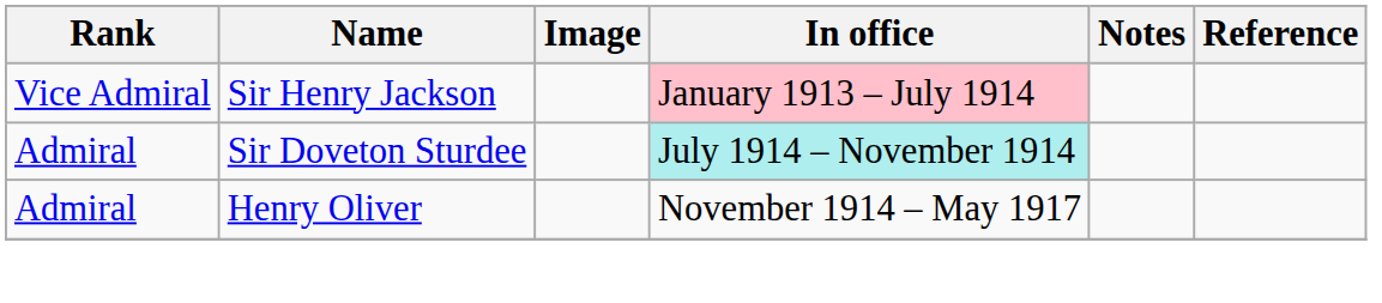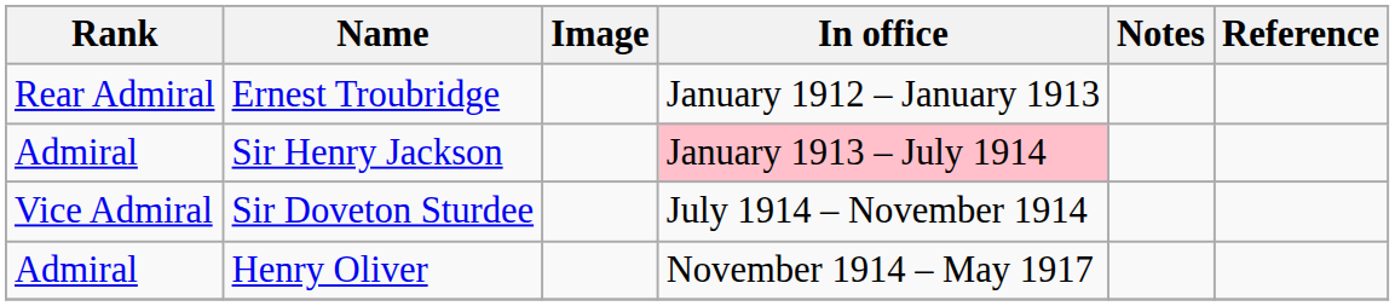 <table class="wikitable">
 <tr>
 <th>Rank</th>
 <th>Name</th>
 <th>Image</th>
 <th>In office</th>
 <th>Notes</th>
 <th>Reference</th>
 </tr>
 <tr>
-<td><a href='#'>Vice Admiral</a></td>
+<td><a href='#'>Rear Admiral</a></td>
+<td><a href='#'>Ernest Troubridge</a></td>
+<td></td>
+<td>January 1912 – January 1913</td>
+<td></td>
+<td></td>
+</tr>
+<tr>
+<td><a href='#'>Admiral</a></td>
 <td><a href='#'>Sir Henry Jackson</a></td>
 <td></td>
 <td style="background: pink;">January 1913 – July 1914</td>
 <td></td>
 <td></td>
 </tr>
 <tr>
-<td><a href='#'>Admiral</a></td>
+<td><a href='#'>Vice Admiral</a></td>
 <td><a href='#'>Sir Doveton Sturdee</a></td>
 <td></td>
-<td style="background: paleturquoise;">July 1914 – November 1914</td>
+<td>July 1914 – November 1914</td>
 <td></td>
 <td></td>
 </tr>
 <tr>
 <td><a href='#'>Admiral</a></td>
 <td><a href='#'>Henry Oliver</a></td>
 <td></td>
 <td>November 1914 – May 1917</td>
 <td></td>
 <td></td>
 </tr>
 <tr>
 </tr>
 </table>
